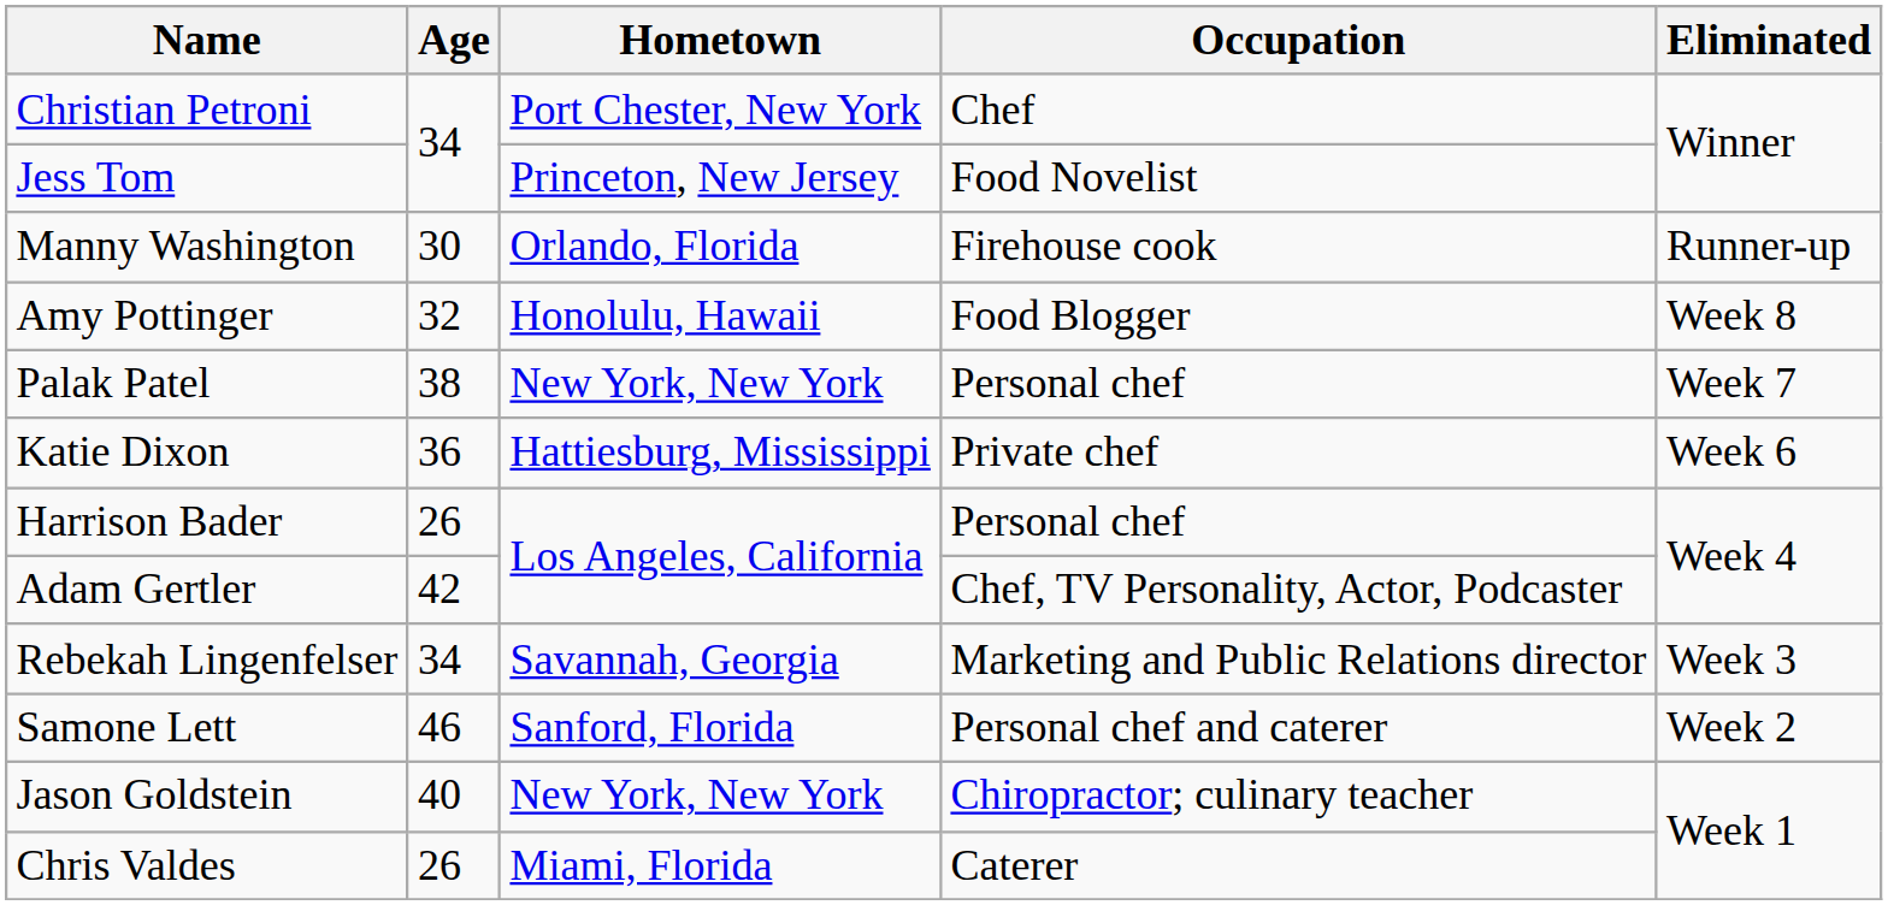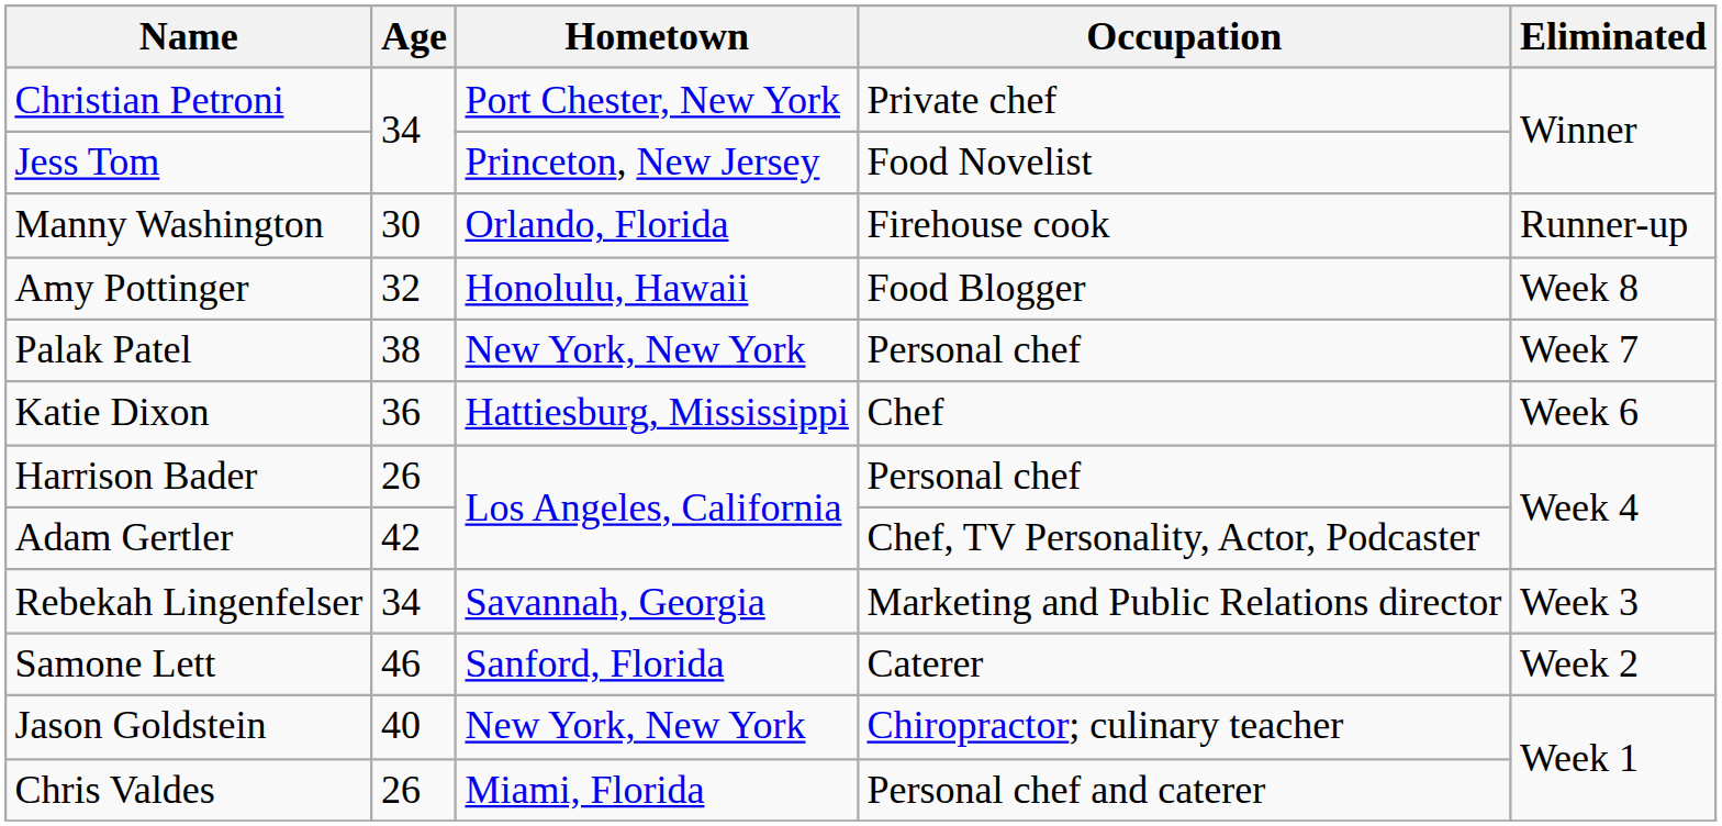 <table class="wikitable">
 <tr>
 <th>Name</th>
 <th>Age</th>
 <th>Hometown</th>
 <th>Occupation</th>
 <th>Eliminated</th>
 </tr>
 <tr>
 <td><a href='#'>Christian Petroni</a></td>
 <td rowspan=2>34</td>
 <td><a href='#'>Port Chester, New York</a></td>
-<td>Chef</td>
+<td>Private chef</td>
 <td rowspan=2>Winner</td>
 </tr>
 <tr>
 <td><a href='#'>Jess Tom</a></td>
 <td><a href='#'>Princeton</a>, <a href='#'>New Jersey</a></td>
 <td>Food Novelist</td>
 </tr>
 <tr>
 <td>Manny Washington</td>
 <td>30</td>
 <td><a href='#'>Orlando, Florida</a></td>
 <td>Firehouse cook</td>
 <td>Runner-up</td>
 </tr>
 <tr>
 <td>Amy Pottinger</td>
 <td>32</td>
 <td><a href='#'>Honolulu, Hawaii</a></td>
 <td>Food Blogger</td>
 <td>Week 8</td>
 </tr>
 <tr>
 <td>Palak Patel</td>
 <td>38</td>
 <td><a href='#'>New York, New York</a></td>
 <td>Personal chef</td>
 <td>Week 7</td>
 </tr>
 <tr>
 <td>Katie Dixon</td>
 <td>36</td>
 <td><a href='#'>Hattiesburg, Mississippi</a></td>
-<td>Private chef</td>
+<td>Chef</td>
 <td>Week 6</td>
 </tr>
 <tr>
 <td>Harrison Bader</td>
 <td>26</td>
 <td rowspan=2><a href='#'>Los Angeles, California</a></td>
 <td>Personal chef</td>
 <td rowspan=2>Week 4</td>
 </tr>
 <tr>
 <td>Adam Gertler</td>
 <td>42</td>
 <td>Chef, TV Personality, Actor, Podcaster</td>
 </tr>
 <tr>
 <td>Rebekah Lingenfelser</td>
 <td>34</td>
 <td><a href='#'>Savannah, Georgia</a></td>
 <td>Marketing and Public Relations director</td>
 <td>Week 3</td>
 </tr>
 <tr>
 <td>Samone Lett</td>
 <td>46</td>
 <td><a href='#'>Sanford, Florida</a></td>
-<td>Personal chef and caterer</td>
+<td>Caterer</td>
 <td>Week 2</td>
 </tr>
 <tr>
 <td>Jason Goldstein</td>
 <td>40</td>
 <td><a href='#'>New York, New York</a></td>
 <td><a href='#'>Chiropractor</a>; culinary teacher</td>
 <td rowspan=2>Week 1</td>
 </tr>
 <tr>
 <td>Chris Valdes</td>
 <td>26</td>
 <td><a href='#'>Miami, Florida</a></td>
-<td>Caterer</td>
+<td>Personal chef and caterer</td>
 </tr>
 <tr>
 </tr>
 </table>
